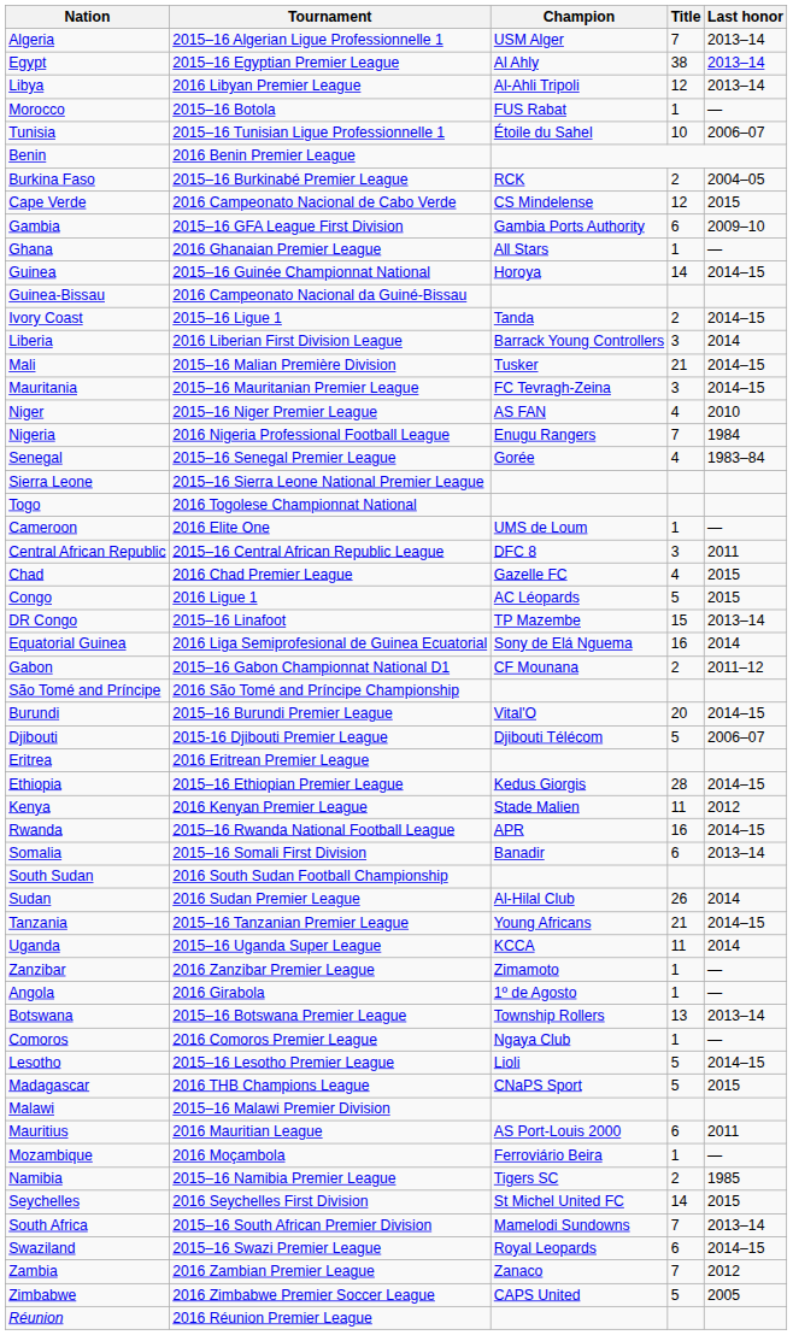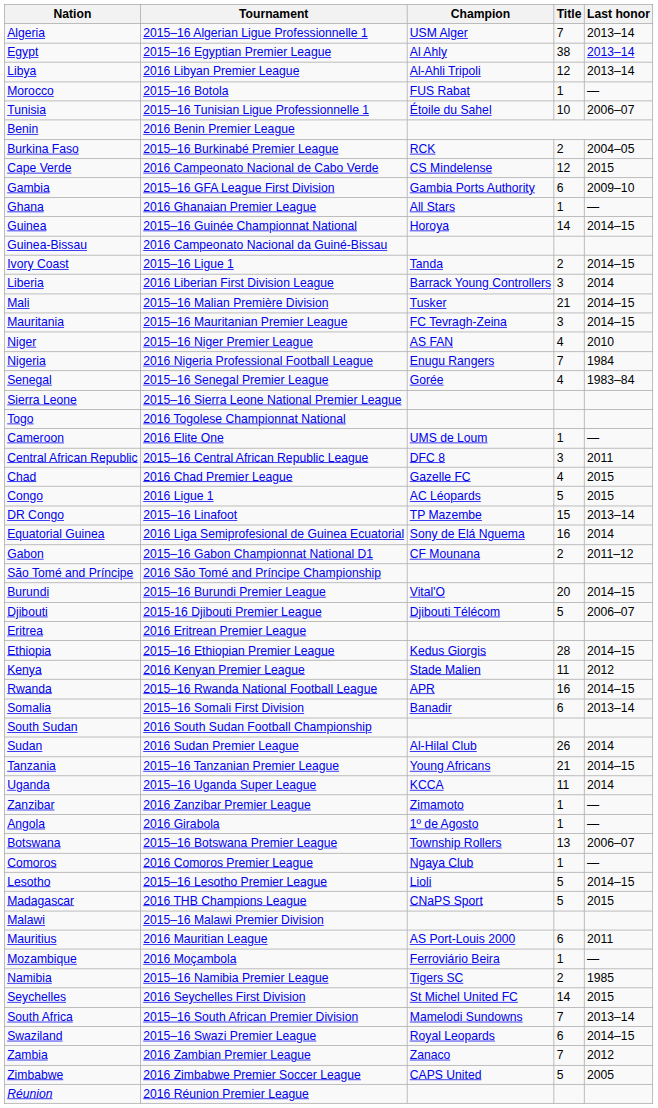 <table class="wikitable sortable">
 <tr>
 <th>Nation</th>
 <th>Tournament</th>
 <th>Champion</th>
 <th data-sort-type="number">Title</th>
 <th>Last honor</th>
 </tr>
 <tr>
 <td> <a href='#'>Algeria</a></td>
 <td><a href='#'>2015–16 Algerian Ligue Professionnelle 1</a></td>
 <td><a href='#'>USM Alger</a></td>
 <td>7</td>
 <td>2013–14</td>
 </tr>
 <tr>
 <td> <a href='#'>Egypt</a></td>
 <td><a href='#'>2015–16 Egyptian Premier League</a></td>
 <td><a href='#'>Al Ahly</a></td>
 <td>38</td>
 <td><a href='#'>2013–14</a></td>
 </tr>
 <tr>
 <td> <a href='#'>Libya</a></td>
 <td><a href='#'>2016 Libyan Premier League</a></td>
 <td><a href='#'>Al-Ahli Tripoli</a></td>
 <td>12</td>
 <td>2013–14</td>
 </tr>
 <tr>
 <td> <a href='#'>Morocco</a></td>
 <td><a href='#'>2015–16 Botola</a></td>
 <td><a href='#'>FUS Rabat</a></td>
 <td>1</td>
 <td>—</td>
 </tr>
 <tr>
 <td> <a href='#'>Tunisia</a></td>
 <td><a href='#'>2015–16 Tunisian Ligue Professionnelle 1</a></td>
 <td><a href='#'>Étoile du Sahel</a></td>
 <td>10</td>
 <td>2006–07</td>
 </tr>
 <tr>
 <td> <a href='#'>Benin</a></td>
 <td><a href='#'>2016 Benin Premier League</a></td>
 <td colspan=3 rowspan=1></td>
 </tr>
 <tr>
 <td> <a href='#'>Burkina Faso</a></td>
 <td><a href='#'>2015–16 Burkinabé Premier League</a></td>
 <td><a href='#'>RCK</a></td>
 <td>2</td>
 <td>2004–05</td>
 </tr>
 <tr>
 <td> <a href='#'>Cape Verde</a></td>
 <td><a href='#'>2016 Campeonato Nacional de Cabo Verde</a></td>
 <td><a href='#'>CS Mindelense</a></td>
 <td>12</td>
 <td>2015</td>
 </tr>
 <tr>
 <td> <a href='#'>Gambia</a></td>
 <td><a href='#'>2015–16 GFA League First Division</a></td>
 <td><a href='#'>Gambia Ports Authority</a></td>
 <td>6</td>
 <td>2009–10</td>
 </tr>
 <tr>
 <td> <a href='#'>Ghana</a></td>
 <td><a href='#'>2016 Ghanaian Premier League</a></td>
 <td><a href='#'>All Stars</a></td>
 <td>1</td>
 <td>—</td>
 </tr>
 <tr>
 <td> <a href='#'>Guinea</a></td>
 <td><a href='#'>2015–16 Guinée Championnat National</a></td>
 <td><a href='#'>Horoya</a></td>
 <td>14</td>
 <td>2014–15</td>
 </tr>
 <tr>
 <td> <a href='#'>Guinea-Bissau</a></td>
 <td><a href='#'>2016 Campeonato Nacional da Guiné-Bissau</a></td>
 <td></td>
 <td></td>
 <td></td>
 </tr>
 <tr>
 <td> <a href='#'>Ivory Coast</a></td>
 <td><a href='#'>2015–16 Ligue 1</a></td>
 <td><a href='#'>Tanda</a></td>
 <td>2</td>
 <td>2014–15</td>
 </tr>
 <tr>
 <td> <a href='#'>Liberia</a></td>
 <td><a href='#'>2016 Liberian First Division League</a></td>
 <td><a href='#'>Barrack Young Controllers</a></td>
 <td>3</td>
 <td>2014</td>
 </tr>
 <tr>
 <td> <a href='#'>Mali</a></td>
 <td><a href='#'>2015–16 Malian Première Division</a></td>
 <td><a href='#'>Tusker</a></td>
 <td>21</td>
 <td>2014–15</td>
 </tr>
 <tr>
 <td> <a href='#'>Mauritania</a></td>
 <td><a href='#'>2015–16 Mauritanian Premier League</a></td>
 <td><a href='#'>FC Tevragh-Zeina</a></td>
 <td>3</td>
 <td>2014–15</td>
 </tr>
 <tr>
 <td> <a href='#'>Niger</a></td>
 <td><a href='#'>2015–16 Niger Premier League</a></td>
 <td><a href='#'>AS FAN</a></td>
 <td>4</td>
 <td>2010</td>
 </tr>
 <tr>
 <td> <a href='#'>Nigeria</a></td>
 <td><a href='#'>2016 Nigeria Professional Football League</a></td>
 <td><a href='#'>Enugu Rangers</a></td>
 <td>7</td>
 <td>1984</td>
 </tr>
 <tr>
 <td> <a href='#'>Senegal</a></td>
 <td><a href='#'>2015–16 Senegal Premier League</a></td>
 <td><a href='#'>Gorée</a></td>
 <td>4</td>
 <td>1983–84</td>
 </tr>
 <tr>
 <td> <a href='#'>Sierra Leone</a></td>
 <td><a href='#'>2015–16 Sierra Leone National Premier League</a></td>
 <td></td>
 <td></td>
 <td></td>
 </tr>
 <tr>
 <td> <a href='#'>Togo</a></td>
 <td><a href='#'>2016 Togolese Championnat National</a></td>
 <td></td>
 <td></td>
 <td></td>
 </tr>
 <tr>
 <td> <a href='#'>Cameroon</a></td>
 <td><a href='#'>2016 Elite One</a></td>
 <td><a href='#'>UMS de Loum</a></td>
 <td>1</td>
 <td>—</td>
 </tr>
 <tr>
 <td> <a href='#'>Central African Republic</a></td>
 <td><a href='#'>2015–16 Central African Republic League</a></td>
 <td><a href='#'>DFC 8</a></td>
 <td>3</td>
 <td>2011</td>
 </tr>
 <tr>
 <td> <a href='#'>Chad</a></td>
 <td><a href='#'>2016 Chad Premier League</a></td>
 <td><a href='#'>Gazelle FC</a></td>
 <td>4</td>
 <td>2015</td>
 </tr>
 <tr>
 <td> <a href='#'>Congo</a></td>
 <td><a href='#'>2016 Ligue 1</a></td>
 <td><a href='#'>AC Léopards</a></td>
 <td>5</td>
 <td>2015</td>
 </tr>
 <tr>
 <td> <a href='#'>DR Congo</a></td>
 <td><a href='#'>2015–16 Linafoot</a></td>
 <td><a href='#'>TP Mazembe</a></td>
 <td>15</td>
 <td>2013–14</td>
 </tr>
 <tr>
 <td> <a href='#'>Equatorial Guinea</a></td>
 <td><a href='#'>2016 Liga Semiprofesional de Guinea Ecuatorial</a></td>
 <td><a href='#'>Sony de Elá Nguema</a></td>
 <td>16</td>
 <td>2014</td>
 </tr>
 <tr>
 <td> <a href='#'>Gabon</a></td>
 <td><a href='#'>2015–16 Gabon Championnat National D1</a></td>
 <td><a href='#'>CF Mounana</a></td>
 <td>2</td>
 <td>2011–12</td>
 </tr>
 <tr>
 <td> <a href='#'>São Tomé and Príncipe</a></td>
 <td><a href='#'>2016 São Tomé and Príncipe Championship</a></td>
 <td></td>
 <td></td>
 <td></td>
 </tr>
 <tr>
 <td> <a href='#'>Burundi</a></td>
 <td><a href='#'>2015–16 Burundi Premier League</a></td>
 <td><a href='#'>Vital'O</a></td>
 <td>20</td>
 <td>2014–15</td>
 </tr>
 <tr>
 <td> <a href='#'>Djibouti</a></td>
 <td><a href='#'>2015-16 Djibouti Premier League</a></td>
 <td><a href='#'>Djibouti Télécom</a></td>
 <td>5</td>
 <td>2006–07</td>
 </tr>
 <tr>
 <td> <a href='#'>Eritrea</a></td>
 <td><a href='#'>2016 Eritrean Premier League</a></td>
 <td></td>
 <td></td>
 <td></td>
 </tr>
 <tr>
 <td> <a href='#'>Ethiopia</a></td>
 <td><a href='#'>2015–16 Ethiopian Premier League</a></td>
 <td><a href='#'>Kedus Giorgis</a></td>
 <td>28</td>
 <td>2014–15</td>
 </tr>
 <tr>
 <td> <a href='#'>Kenya</a></td>
 <td><a href='#'>2016 Kenyan Premier League</a></td>
 <td><a href='#'>Stade Malien</a></td>
 <td>11</td>
 <td>2012</td>
 </tr>
 <tr>
 <td> <a href='#'>Rwanda</a></td>
 <td><a href='#'>2015–16 Rwanda National Football League</a></td>
 <td><a href='#'>APR</a></td>
 <td>16</td>
 <td>2014–15</td>
 </tr>
 <tr>
 <td> <a href='#'>Somalia</a></td>
 <td><a href='#'>2015–16 Somali First Division</a></td>
 <td><a href='#'>Banadir</a></td>
 <td>6</td>
 <td>2013–14</td>
 </tr>
 <tr>
 <td> <a href='#'>South Sudan</a></td>
 <td><a href='#'>2016 South Sudan Football Championship</a></td>
 <td></td>
 <td></td>
 <td></td>
 </tr>
 <tr>
 <td> <a href='#'>Sudan</a></td>
 <td><a href='#'>2016 Sudan Premier League</a></td>
 <td><a href='#'>Al-Hilal Club</a></td>
 <td>26</td>
 <td>2014</td>
 </tr>
 <tr>
 <td> <a href='#'>Tanzania</a></td>
 <td><a href='#'>2015–16 Tanzanian Premier League</a></td>
 <td><a href='#'>Young Africans</a></td>
 <td>21</td>
 <td>2014–15</td>
 </tr>
 <tr>
 <td> <a href='#'>Uganda</a></td>
 <td><a href='#'>2015–16 Uganda Super League</a></td>
 <td><a href='#'>KCCA</a></td>
 <td>11</td>
 <td>2014</td>
 </tr>
 <tr>
 <td> <a href='#'>Zanzibar</a></td>
 <td><a href='#'>2016 Zanzibar Premier League</a></td>
 <td><a href='#'>Zimamoto</a></td>
 <td>1</td>
 <td>—</td>
 </tr>
 <tr>
 <td> <a href='#'>Angola</a></td>
 <td><a href='#'>2016 Girabola</a></td>
 <td><a href='#'>1º de Agosto</a></td>
 <td>1</td>
 <td>—</td>
 </tr>
 <tr>
 <td> <a href='#'>Botswana</a></td>
 <td><a href='#'>2015–16 Botswana Premier League</a></td>
 <td><a href='#'>Township Rollers</a></td>
 <td>13</td>
-<td>2013–14</td>
+<td>2006–07</td>
 </tr>
 <tr>
 <td> <a href='#'>Comoros</a></td>
 <td><a href='#'>2016 Comoros Premier League</a></td>
 <td><a href='#'>Ngaya Club</a></td>
 <td>1</td>
 <td>—</td>
 </tr>
 <tr>
 <td> <a href='#'>Lesotho</a></td>
 <td><a href='#'>2015–16 Lesotho Premier League</a></td>
 <td><a href='#'>Lioli</a></td>
 <td>5</td>
 <td>2014–15</td>
 </tr>
 <tr>
 <td> <a href='#'>Madagascar</a></td>
 <td><a href='#'>2016 THB Champions League</a></td>
 <td><a href='#'>CNaPS Sport</a></td>
 <td>5</td>
 <td>2015</td>
 </tr>
 <tr>
 <td> <a href='#'>Malawi</a></td>
 <td><a href='#'>2015–16 Malawi Premier Division</a></td>
 <td></td>
 <td></td>
 <td></td>
 </tr>
 <tr>
 <td> <a href='#'>Mauritius</a></td>
 <td><a href='#'>2016 Mauritian League</a></td>
 <td><a href='#'>AS Port-Louis 2000</a></td>
 <td>6</td>
 <td>2011</td>
 </tr>
 <tr>
 <td> <a href='#'>Mozambique</a></td>
 <td><a href='#'>2016 Moçambola</a></td>
 <td><a href='#'>Ferroviário Beira</a></td>
 <td>1</td>
 <td>—</td>
 </tr>
 <tr>
 <td> <a href='#'>Namibia</a></td>
 <td><a href='#'>2015–16 Namibia Premier League</a></td>
 <td><a href='#'>Tigers SC</a></td>
 <td>2</td>
 <td>1985</td>
 </tr>
 <tr>
 <td> <a href='#'>Seychelles</a></td>
 <td><a href='#'>2016 Seychelles First Division</a></td>
 <td><a href='#'>St Michel United FC</a></td>
 <td>14</td>
 <td>2015</td>
 </tr>
 <tr>
 <td> <a href='#'>South Africa</a></td>
 <td><a href='#'>2015–16 South African Premier Division</a></td>
 <td><a href='#'>Mamelodi Sundowns</a></td>
 <td>7</td>
 <td>2013–14</td>
 </tr>
 <tr>
 <td> <a href='#'>Swaziland</a></td>
 <td><a href='#'>2015–16 Swazi Premier League</a></td>
 <td><a href='#'>Royal Leopards</a></td>
 <td>6</td>
 <td>2014–15</td>
 </tr>
 <tr>
 <td> <a href='#'>Zambia</a></td>
 <td><a href='#'>2016 Zambian Premier League</a></td>
 <td><a href='#'>Zanaco</a></td>
 <td>7</td>
 <td>2012</td>
 </tr>
 <tr>
 <td> <a href='#'>Zimbabwe</a></td>
 <td><a href='#'>2016 Zimbabwe Premier Soccer League</a></td>
 <td><a href='#'>CAPS United</a></td>
 <td>5</td>
 <td>2005</td>
 </tr>
 <tr>
 <td><em> <a href='#'>Réunion</a></em></td>
 <td><a href='#'>2016 Réunion Premier League</a></td>
 <td></td>
 <td></td>
 <td></td>
 </tr>
 </table>
